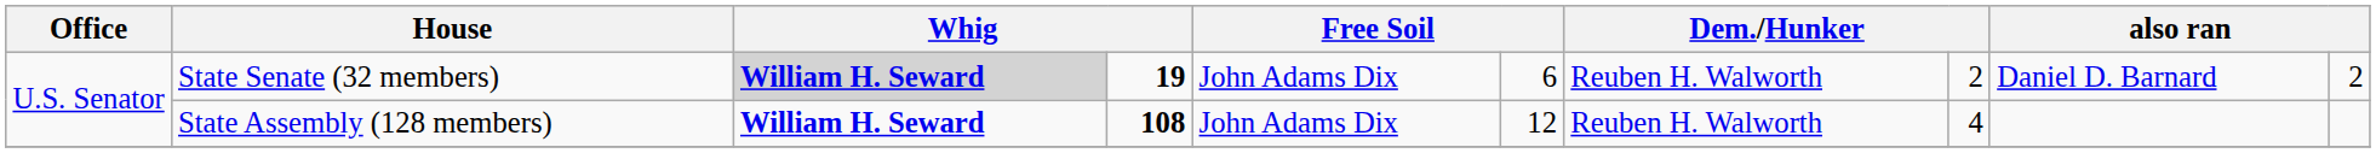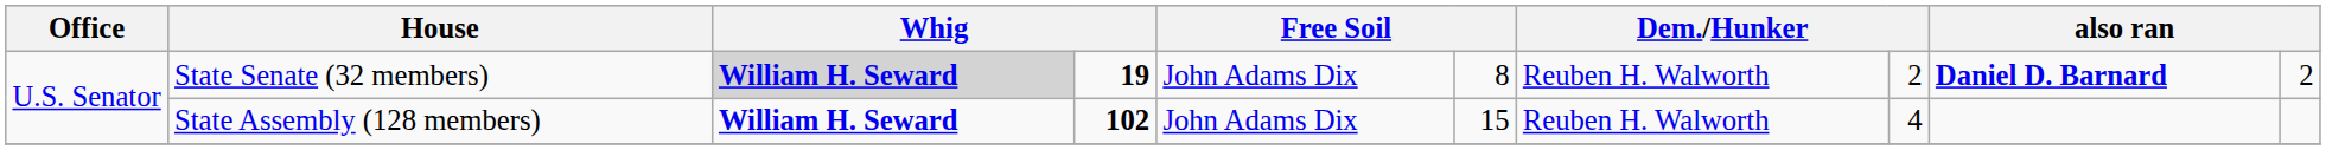 <table class=wikitable>
 <tr bgcolor=lightgrey>
 <th width="7%">Office</th>
 <th>House</th>
 <th colspan="2" ><a href='#'>Whig</a></th>
 <th colspan="2" ><a href='#'>Free Soil</a></th>
 <th colspan="2" ><a href='#'>Dem.</a>/<a href='#'>Hunker</a></th>
 <th colspan="2">also ran</th>
 </tr>
 <tr>
 <td rowspan="2"><a href='#'>U.S. Senator</a></td>
 <td><a href='#'>State Senate</a> (32 members)</td>
 <td style="background: lightgrey;"><strong><a href='#'>William H. Seward</a></strong></td>
 <td align="right"><strong>19</strong></td>
 <td><a href='#'>John Adams Dix</a></td>
-<td align="right">6</td>
+<td align="right">8</td>
 <td><a href='#'>Reuben H. Walworth</a></td>
 <td align="right">2</td>
-<td><a href='#'>Daniel D. Barnard</a></td>
+<td><strong><a href='#'>Daniel D. Barnard</a></strong></td>
 <td align="right">2</td>
 </tr>
 <tr>
 <td><a href='#'>State Assembly</a> (128 members)</td>
 <td><strong><a href='#'>William H. Seward</a></strong></td>
-<td align="right"><strong>108</strong></td>
+<td align="right"><strong>102</strong></td>
 <td><a href='#'>John Adams Dix</a></td>
-<td align="right">12</td>
+<td align="right">15</td>
 <td><a href='#'>Reuben H. Walworth</a></td>
 <td align="right">4</td>
 <td></td>
 <td></td>
 </tr>
 <tr>
 </tr>
 </table>
